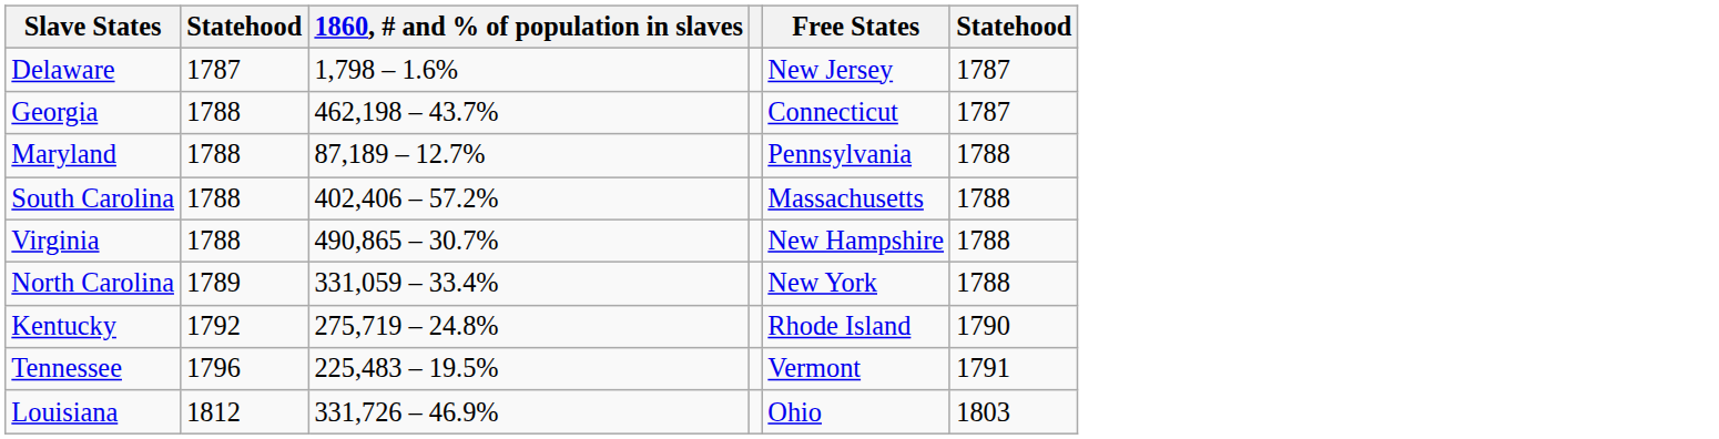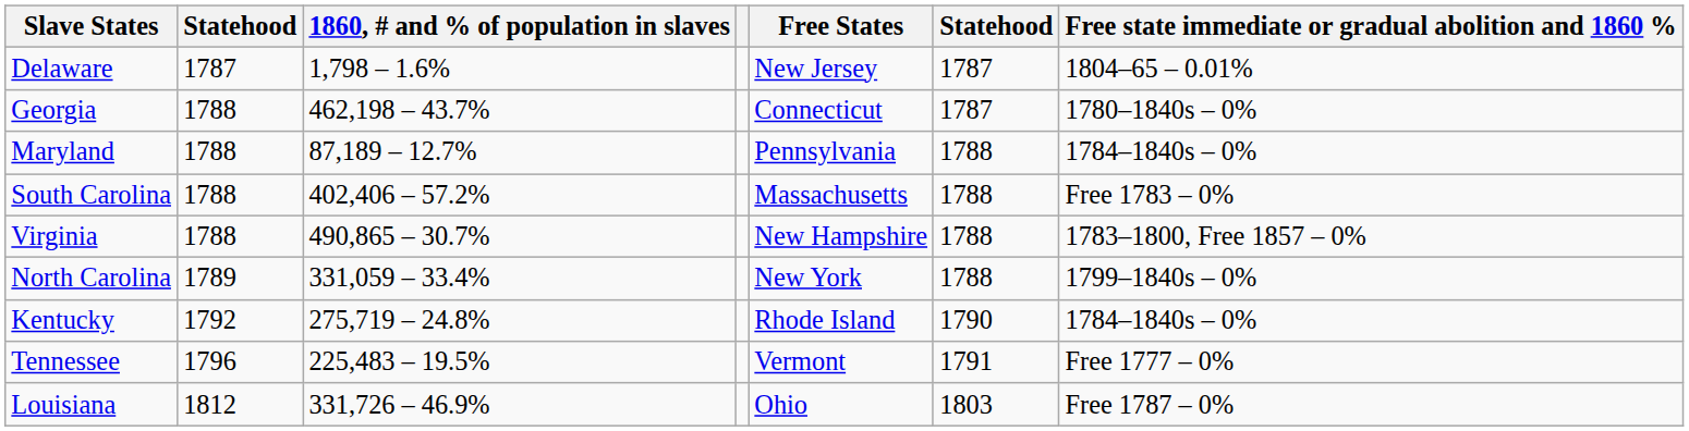 <table class="wikitable" style="float:left;">
 <tr>
 <th>Slave States</th>
 <th>Statehood</th>
 <th><a href='#'>1860</a>, # and % of population in slaves</th>
 <th></th>
 <th>Free States</th>
 <th>Statehood</th>
+<th>Free state immediate or gradual abolition and <a href='#'>1860</a> %</th>
 </tr>
 <tr>
 <td><a href='#'>Delaware</a></td>
 <td>1787</td>
 <td>1,798 – 1.6%</td>
 <td></td>
 <td><a href='#'>New Jersey</a></td>
 <td>1787</td>
+<td>1804–65 – 0.01%</td>
 </tr>
 <tr>
 <td><a href='#'>Georgia</a></td>
 <td>1788</td>
 <td>462,198 – 43.7%</td>
 <td></td>
 <td><a href='#'>Connecticut</a></td>
 <td>1787</td>
+<td>1780–1840s – 0%</td>
 </tr>
 <tr>
 <td><a href='#'>Maryland</a></td>
 <td>1788</td>
 <td>87,189 – 12.7%</td>
 <td></td>
 <td><a href='#'>Pennsylvania</a></td>
 <td>1788</td>
+<td>1784–1840s – 0%</td>
 </tr>
 <tr>
 <td><a href='#'>South Carolina</a></td>
 <td>1788</td>
 <td>402,406 – 57.2%</td>
 <td></td>
 <td><a href='#'>Massachusetts</a></td>
 <td>1788</td>
+<td>Free 1783 – 0%</td>
 </tr>
 <tr>
 <td><a href='#'>Virginia</a></td>
 <td>1788</td>
 <td>490,865 – 30.7%</td>
 <td></td>
 <td><a href='#'>New Hampshire</a></td>
 <td>1788</td>
+<td>1783–1800, Free 1857 – 0%</td>
 </tr>
 <tr>
 <td><a href='#'>North Carolina</a></td>
 <td>1789</td>
 <td>331,059 – 33.4%</td>
 <td></td>
 <td><a href='#'>New York</a></td>
 <td>1788</td>
+<td>1799–1840s – 0%</td>
 </tr>
 <tr>
 <td><a href='#'>Kentucky</a></td>
 <td>1792</td>
 <td>275,719 – 24.8%</td>
 <td></td>
 <td><a href='#'>Rhode Island</a></td>
 <td>1790</td>
+<td>1784–1840s – 0%</td>
 </tr>
 <tr>
 <td><a href='#'>Tennessee</a></td>
 <td>1796</td>
 <td>225,483 – 19.5%</td>
 <td></td>
 <td><a href='#'>Vermont</a></td>
 <td>1791</td>
+<td>Free 1777 – 0%</td>
 </tr>
 <tr>
 <td><a href='#'>Louisiana</a></td>
 <td>1812</td>
 <td>331,726 – 46.9%</td>
 <td></td>
 <td><a href='#'>Ohio</a></td>
 <td>1803</td>
+<td>Free 1787 – 0%</td>
 </tr>
 </table>
